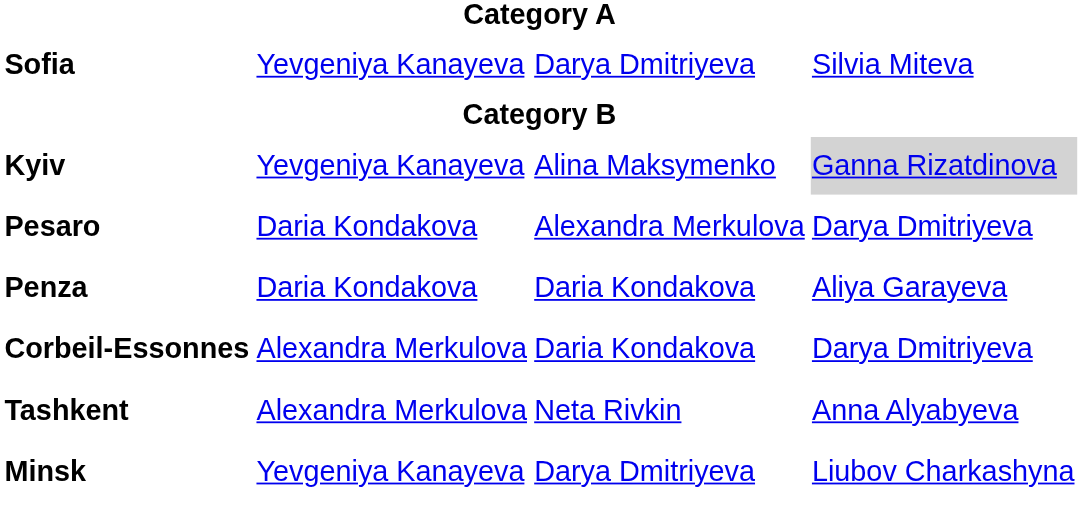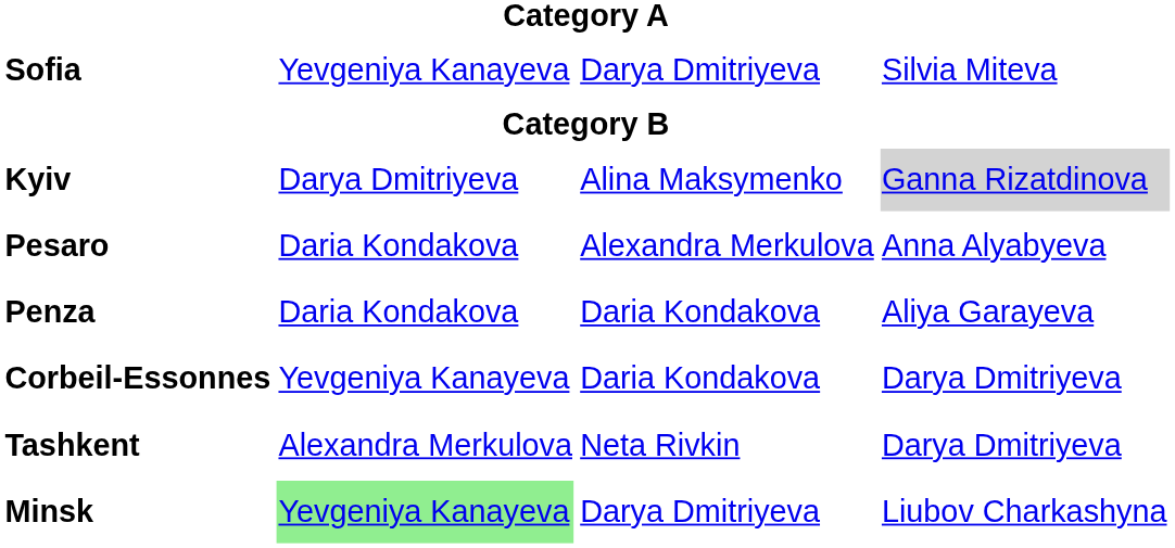 <table>
 <tr>
 <td colspan="4" style="text-align:center;"><strong>Category A</strong></td>
 </tr>
 <tr>
 <th scope=row style="text-align:left">Sofia </th>
 <td style="height:30px;"> <a href='#'>Yevgeniya Kanayeva</a></td>
 <td style="height:30px;"> <a href='#'>Darya Dmitriyeva</a></td>
 <td style="height:30px;"> <a href='#'>Silvia Miteva</a></td>
 </tr>
 <tr>
 <td colspan="4" style="text-align:center;"><strong>Category B</strong></td>
 </tr>
 <tr>
 <th scope=row style="text-align:left">Kyiv </th>
-<td style="height:30px;"> <a href='#'>Yevgeniya Kanayeva</a></td>
+<td style="height:30px;"> <a href='#'>Darya Dmitriyeva</a></td>
 <td style="height:30px;"> <a href='#'>Alina Maksymenko</a></td>
 <td style="background: lightgrey; height:30px;"> <a href='#'>Ganna Rizatdinova</a></td>
 </tr>
 <tr>
 <th scope=row style="text-align:left">Pesaro </th>
 <td style="height:30px;"> <a href='#'>Daria Kondakova</a></td>
 <td style="height:30px;"> <a href='#'>Alexandra Merkulova</a></td>
-<td style="height:30px;"> <a href='#'>Darya Dmitriyeva</a></td>
+<td style="height:30px;"> <a href='#'>Anna Alyabyeva</a></td>
 </tr>
 <tr>
 <th scope=row style="text-align:left">Penza </th>
 <td style="height:30px;"> <a href='#'>Daria Kondakova</a></td>
 <td style="height:30px;"> <a href='#'>Daria Kondakova</a></td>
 <td style="height:30px;"> <a href='#'>Aliya Garayeva</a></td>
 </tr>
 <tr>
 <th scope=row style="text-align:left">Corbeil-Essonnes </th>
-<td style="height:30px;"> <a href='#'>Alexandra Merkulova</a></td>
+<td style="height:30px;"> <a href='#'>Yevgeniya Kanayeva</a></td>
 <td style="height:30px;"> <a href='#'>Daria Kondakova</a></td>
 <td style="height:30px;"> <a href='#'>Darya Dmitriyeva</a></td>
 </tr>
 <tr>
 <th scope=row style="text-align:left">Tashkent </th>
 <td style="height:30px;"> <a href='#'>Alexandra Merkulova</a></td>
 <td style="height:30px;"> <a href='#'>Neta Rivkin</a></td>
-<td style="height:30px;"> <a href='#'>Anna Alyabyeva</a></td>
+<td style="height:30px;"> <a href='#'>Darya Dmitriyeva</a></td>
 </tr>
 <tr>
 <th scope=row style="text-align:left">Minsk </th>
-<td style="height:30px;"> <a href='#'>Yevgeniya Kanayeva</a></td>
+<td style="background: lightgreen; height:30px;"> <a href='#'>Yevgeniya Kanayeva</a></td>
 <td style="height:30px;"> <a href='#'>Darya Dmitriyeva</a></td>
 <td style="height:30px;"> <a href='#'>Liubov Charkashyna</a></td>
 </tr>
 </table>
